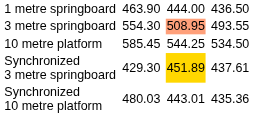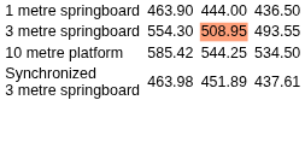 <table>
 <tr>
 <td>1 metre springboard<br></td>
 <td></td>
 <td>463.90</td>
 <td></td>
 <td>444.00</td>
 <td></td>
 <td>436.50</td>
 </tr>
 <tr>
 <td>3 metre springboard<br></td>
 <td></td>
 <td>554.30</td>
 <td></td>
 <td style="background: lightsalmon;">508.95</td>
 <td></td>
 <td>493.55</td>
 </tr>
 <tr>
 <td>10 metre platform <br></td>
 <td></td>
-<td>585.45</td>
+<td>585.42</td>
 <td></td>
 <td>544.25</td>
 <td></td>
 <td>534.50</td>
 </tr>
 <tr>
 <td>Synchronized<br>3 metre springboard<br></td>
 <td><br></td>
-<td>429.30</td>
+<td>463.98</td>
 <td><br></td>
-<td style="background: gold;">451.89</td>
+<td>451.89</td>
 <td><br></td>
 <td>437.61</td>
 </tr>
-<tr>
-<td>Synchronized<br>10 metre platform<br></td>
-<td><br></td>
-<td>480.03</td>
-<td><br></td>
-<td>443.01</td>
-<td><br></td>
-<td>435.36</td>
-</tr>
 </table>
